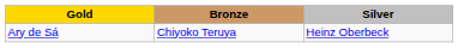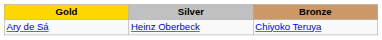 <table class="wikitable" style="text-align:left">
 <tr align="center">
 <td width=200 bgcolor=gold><strong>Gold</strong></td>
+<td width=200 bgcolor=silver><strong>Silver</strong></td>
 <td width=200 bgcolor=CC9966><strong>Bronze</strong></td>
-<td width=200 bgcolor=silver><strong>Silver</strong></td>
 </tr>
 <tr>
 <td><a href='#'>Ary de Sá</a><br><em></em></td>
+<td><a href='#'>Heinz Oberbeck</a><br><em></em></td>
 <td><a href='#'>Chiyoko Teruya</a><br><em></em></td>
-<td><a href='#'>Heinz Oberbeck</a><br><em></em></td>
 </tr>
 </table>
